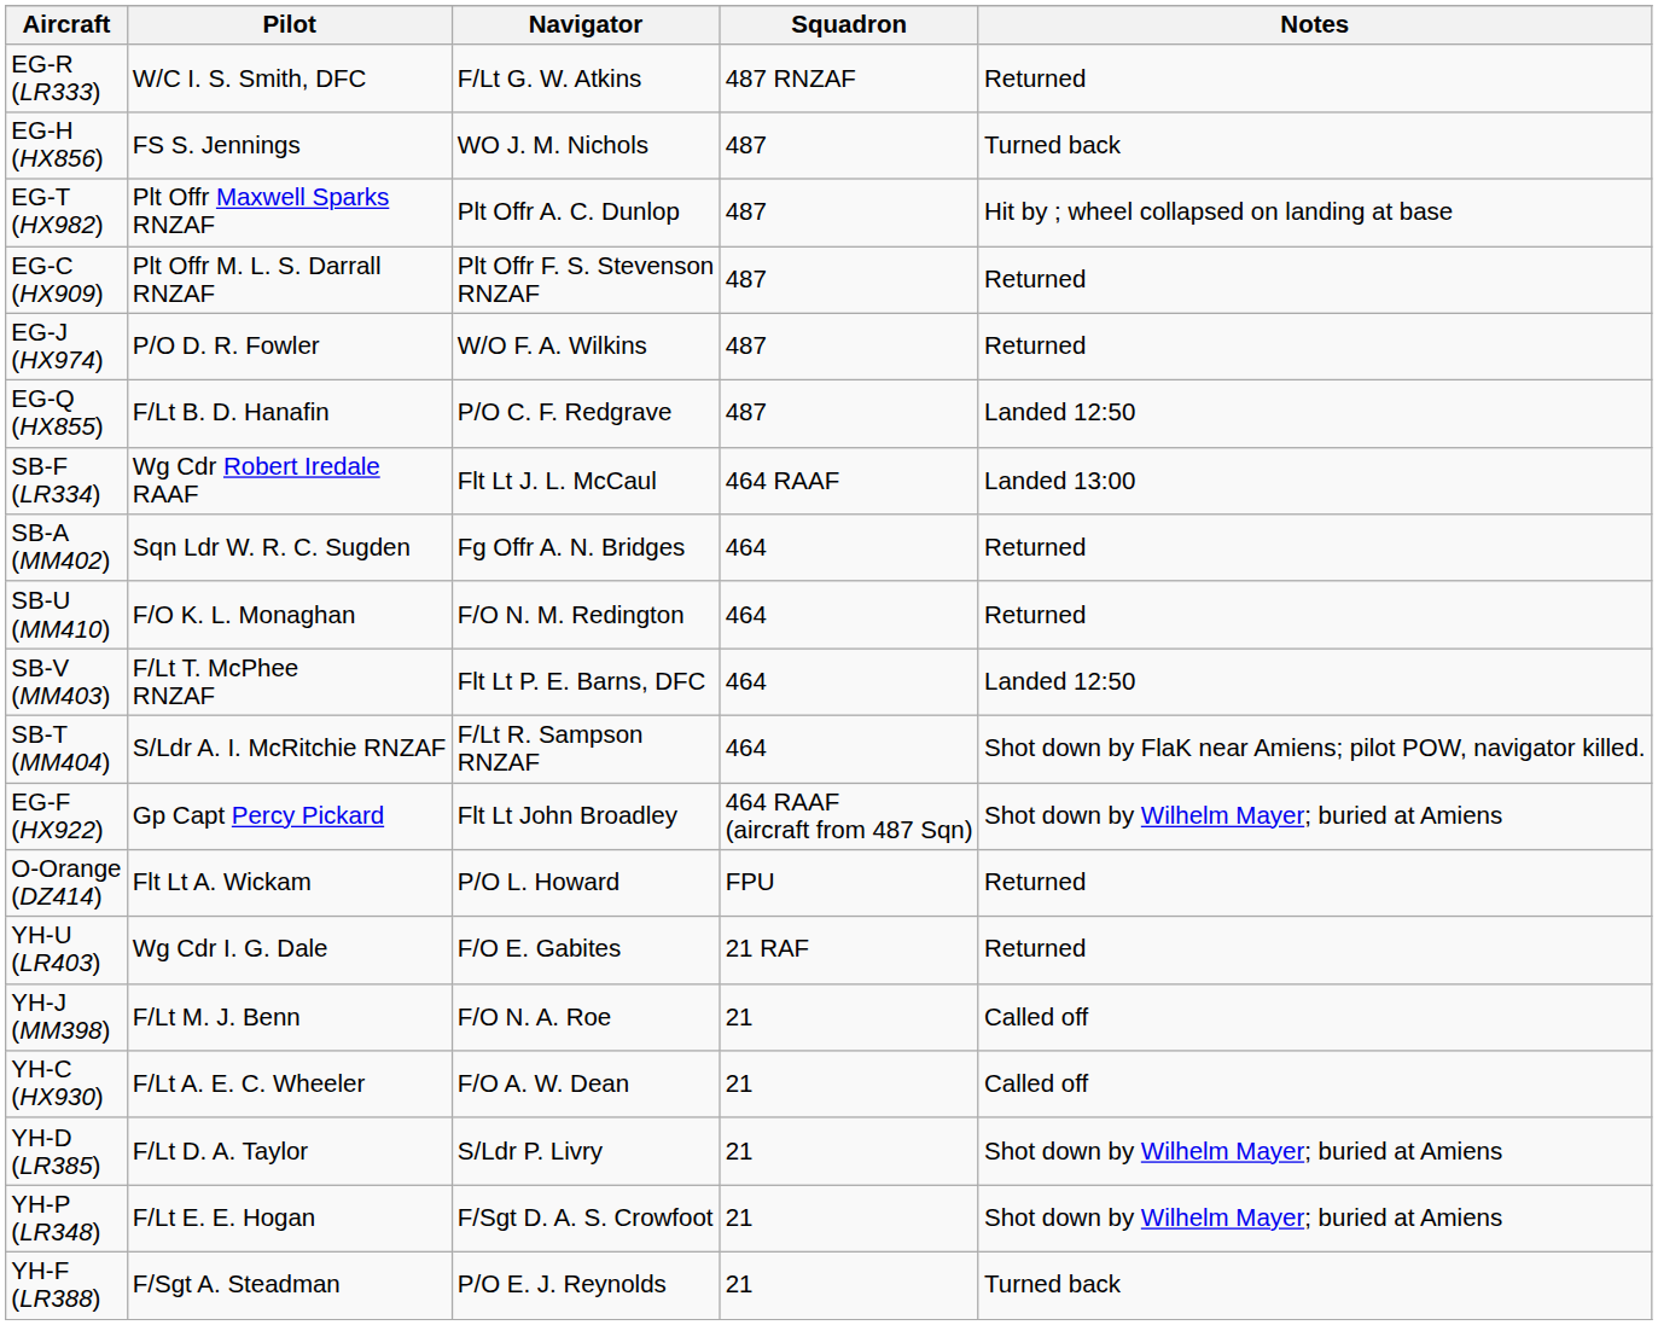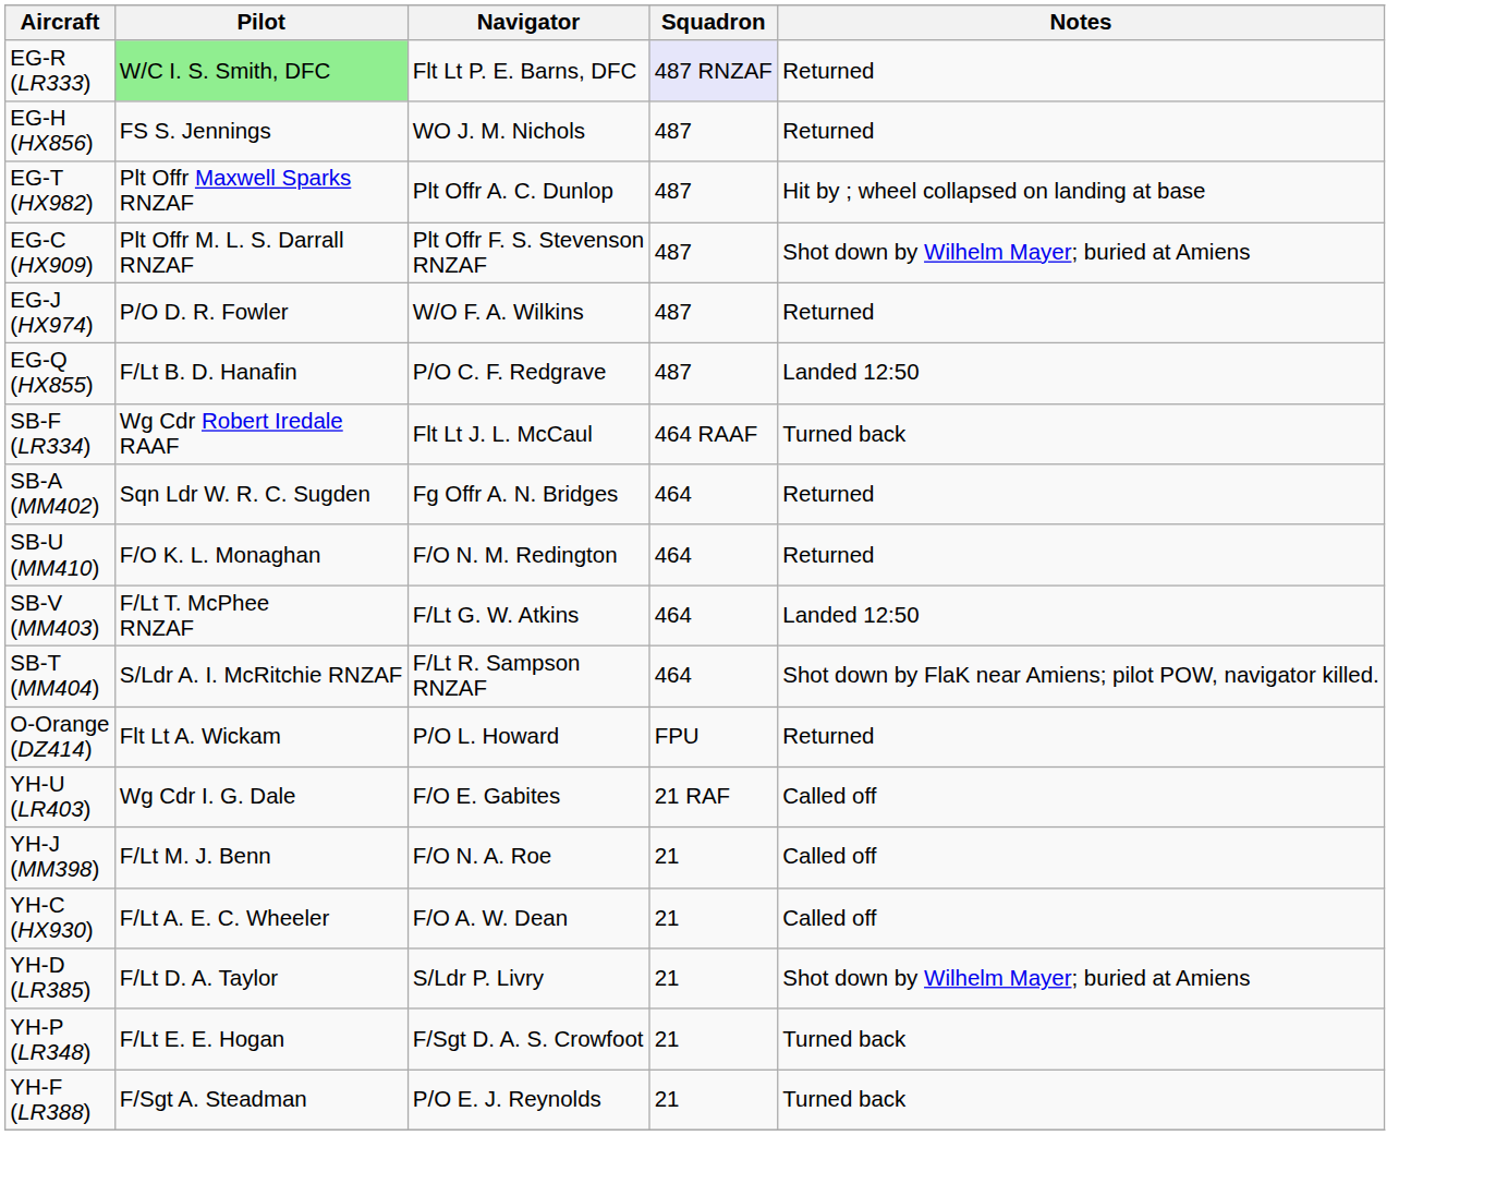 <table class="wikitable">
 <tr>
 </tr>
 <tr>
 <th>Aircraft</th>
 <th>Pilot</th>
 <th>Navigator</th>
 <th>Squadron</th>
 <th>Notes</th>
 </tr>
 <tr>
 <td>EG-R<br>(<em>LR333</em>)</td>
-<td>W/C I. S. Smith, DFC</td>
-<td>F/Lt G. W. Atkins</td>
-<td>487 RNZAF</td>
+<td style="background: lightgreen;">W/C I. S. Smith, DFC</td>
+<td>Flt Lt P. E. Barns, DFC</td>
+<td style="background: lavender;">487 RNZAF</td>
 <td>Returned</td>
 </tr>
 <tr>
 <td>EG-H<br>(<em>HX856</em>)</td>
 <td>FS S. Jennings</td>
 <td>WO J. M. Nichols</td>
 <td>487</td>
-<td>Turned back</td>
+<td>Returned</td>
 </tr>
 <tr>
 <td>EG-T<br>(<em>HX982</em>)</td>
 <td>Plt Offr <a href='#'>Maxwell Sparks</a><br>RNZAF</td>
 <td>Plt Offr A. C. Dunlop</td>
 <td>487</td>
 <td>Hit by ; wheel collapsed on landing at base</td>
 </tr>
 <tr>
 <td>EG-C<br>(<em>HX909</em>)</td>
 <td>Plt Offr M. L. S. Darrall<br>RNZAF</td>
 <td>Plt Offr F. S. Stevenson<br>RNZAF</td>
 <td>487</td>
-<td>Returned</td>
+<td>Shot down by <a href='#'>Wilhelm Mayer</a>; buried at Amiens</td>
 </tr>
 <tr>
 <td>EG-J<br>(<em>HX974</em>)</td>
 <td>P/O D. R. Fowler</td>
 <td>W/O F. A. Wilkins</td>
 <td>487</td>
 <td>Returned</td>
 </tr>
 <tr>
 <td>EG-Q<br>(<em>HX855</em>)</td>
 <td>F/Lt B. D. Hanafin</td>
 <td>P/O C. F. Redgrave</td>
 <td>487</td>
 <td>Landed 12:50</td>
 </tr>
 <tr>
 <td>SB-F<br>(<em>LR334</em>)</td>
 <td>Wg Cdr <a href='#'>Robert Iredale</a><br>RAAF</td>
 <td>Flt Lt J. L. McCaul</td>
 <td>464 RAAF</td>
-<td>Landed 13:00</td>
+<td>Turned back</td>
 </tr>
 <tr>
 <td>SB-A <br>(<em>MM402</em>)</td>
 <td>Sqn Ldr W. R. C. Sugden</td>
 <td>Fg Offr A. N. Bridges</td>
 <td>464</td>
 <td>Returned</td>
 </tr>
 <tr>
 <td>SB-U<br>(<em>MM410</em>)</td>
 <td>F/O K. L. Monaghan</td>
 <td>F/O N. M. Redington</td>
 <td>464</td>
 <td>Returned</td>
 </tr>
 <tr>
 <td>SB-V<br>(<em>MM403</em>)</td>
 <td>F/Lt T. McPhee<br>RNZAF</td>
-<td>Flt Lt P. E. Barns, DFC</td>
+<td>F/Lt G. W. Atkins</td>
 <td>464</td>
 <td>Landed 12:50</td>
 </tr>
 <tr>
 <td>SB-T<br>(<em>MM404</em>)</td>
 <td>S/Ldr A. I. McRitchie RNZAF</td>
 <td>F/Lt R. Sampson<br>RNZAF</td>
 <td>464</td>
 <td>Shot down by FlaK near Amiens; pilot POW, navigator killed.</td>
-</tr>
-<tr>
-<td>EG-F<br>(<em>HX922</em>)</td>
-<td>Gp Capt <a href='#'>Percy Pickard</a></td>
-<td>Flt Lt John Broadley</td>
-<td>464 RAAF<br>(aircraft from 487 Sqn)</td>
-<td>Shot down by <a href='#'>Wilhelm Mayer</a>; buried at Amiens</td>
 </tr>
 <tr>
 <td>O-Orange<br>(<em>DZ414</em>)</td>
 <td>Flt Lt A. Wickam</td>
 <td>P/O L. Howard</td>
 <td>FPU</td>
 <td>Returned</td>
 </tr>
 <tr>
 <td>YH-U<br>(<em>LR403</em>)</td>
 <td>Wg Cdr I. G. Dale</td>
 <td>F/O E. Gabites</td>
 <td>21 RAF</td>
-<td>Returned</td>
+<td>Called off</td>
 </tr>
 <tr>
 <td>YH-J<br>(<em>MM398</em>)</td>
 <td>F/Lt M. J. Benn</td>
 <td>F/O N. A. Roe</td>
 <td>21</td>
 <td>Called off</td>
 </tr>
 <tr>
 <td>YH-C<br>(<em>HX930</em>)</td>
 <td>F/Lt A. E. C. Wheeler</td>
 <td>F/O A. W. Dean</td>
 <td>21</td>
 <td>Called off</td>
 </tr>
 <tr>
 <td>YH-D<br>(<em>LR385</em>)</td>
 <td>F/Lt D. A. Taylor</td>
 <td>S/Ldr P. Livry</td>
 <td>21</td>
 <td>Shot down by <a href='#'>Wilhelm Mayer</a>; buried at Amiens</td>
 </tr>
 <tr>
 <td>YH-P<br>(<em>LR348</em>)</td>
 <td>F/Lt E. E. Hogan</td>
 <td>F/Sgt D. A. S. Crowfoot</td>
 <td>21</td>
-<td>Shot down by <a href='#'>Wilhelm Mayer</a>; buried at Amiens</td>
+<td>Turned back</td>
 </tr>
 <tr>
 <td>YH-F<br>(<em>LR388</em>)</td>
 <td>F/Sgt A. Steadman</td>
 <td>P/O E. J. Reynolds</td>
 <td>21</td>
 <td>Turned back</td>
 </tr>
 <tr>
 </tr>
 </table>
